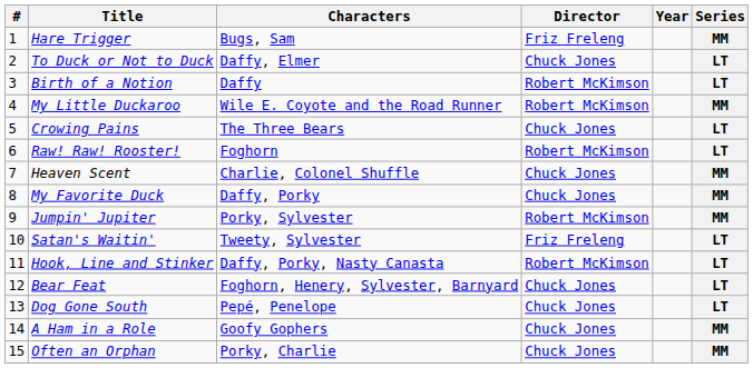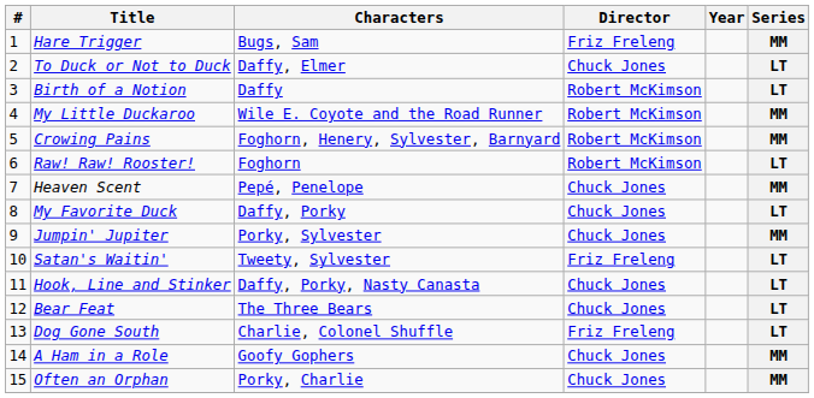 <table class="wikitable sortable">
 <tr>
 <th>#</th>
 <th>Title</th>
 <th>Characters</th>
 <th>Director</th>
 <th>Year</th>
 <th>Series</th>
 </tr>
 <tr>
 <td>1</td>
 <td><em><a href='#'>Hare Trigger</a></em></td>
 <td><a href='#'>Bugs</a>, <a href='#'>Sam</a></td>
 <td><a href='#'>Friz Freleng</a></td>
 <td></td>
 <th>MM</th>
 </tr>
 <tr>
 <td>2</td>
 <td><em><a href='#'>To Duck or Not to Duck</a></em></td>
 <td><a href='#'>Daffy</a>, <a href='#'>Elmer</a></td>
 <td><a href='#'>Chuck Jones</a></td>
 <td></td>
 <th>LT</th>
 </tr>
 <tr>
 <td>3</td>
 <td><em><a href='#'>Birth of a Notion</a></em></td>
 <td><a href='#'>Daffy</a></td>
 <td><a href='#'>Robert McKimson</a></td>
 <td></td>
 <th>LT</th>
 </tr>
 <tr>
 <td>4</td>
 <td><em><a href='#'>My Little Duckaroo</a></em></td>
 <td><a href='#'>Wile E. Coyote and the Road Runner</a></td>
 <td><a href='#'>Robert McKimson</a></td>
 <td></td>
 <th>MM</th>
 </tr>
 <tr>
 <td>5</td>
 <td><em><a href='#'>Crowing Pains</a></em></td>
-<td><a href='#'>The Three Bears</a></td>
-<td><a href='#'>Chuck Jones</a></td>
+<td><a href='#'>Foghorn</a>, <a href='#'>Henery</a>, <a href='#'>Sylvester</a>, <a href='#'>Barnyard</a></td>
+<td><a href='#'>Robert McKimson</a></td>
 <td></td>
-<th>LT</th>
+<th>MM</th>
 </tr>
 <tr>
 <td>6</td>
 <td><em><a href='#'>Raw! Raw! Rooster!</a></em></td>
 <td><a href='#'>Foghorn</a></td>
 <td><a href='#'>Robert McKimson</a></td>
 <td></td>
 <th>LT</th>
 </tr>
 <tr>
 <td>7</td>
 <td><em>Heaven Scent</em></td>
-<td><a href='#'>Charlie</a>, <a href='#'>Colonel Shuffle</a></td>
+<td><a href='#'>Pepé</a>, <a href='#'>Penelope</a></td>
 <td><a href='#'>Chuck Jones</a></td>
 <td></td>
 <th>MM</th>
 </tr>
 <tr>
 <td>8</td>
 <td><em><a href='#'>My Favorite Duck</a></em></td>
 <td><a href='#'>Daffy</a>, <a href='#'>Porky</a></td>
 <td><a href='#'>Chuck Jones</a></td>
 <td></td>
-<th>MM</th>
+<th>LT</th>
 </tr>
 <tr>
 <td>9</td>
 <td><em><a href='#'>Jumpin' Jupiter</a></em></td>
 <td><a href='#'>Porky</a>, <a href='#'>Sylvester</a></td>
-<td><a href='#'>Robert McKimson</a></td>
+<td><a href='#'>Chuck Jones</a></td>
 <td></td>
 <th>MM</th>
 </tr>
 <tr>
 <td>10</td>
 <td><em><a href='#'>Satan's Waitin'</a></em></td>
 <td><a href='#'>Tweety</a>, <a href='#'>Sylvester</a></td>
 <td><a href='#'>Friz Freleng</a></td>
 <td></td>
 <th>LT</th>
 </tr>
 <tr>
 <td>11</td>
 <td><em><a href='#'>Hook, Line and Stinker</a></em></td>
 <td><a href='#'>Daffy</a>, <a href='#'>Porky</a>, <a href='#'>Nasty Canasta</a></td>
-<td><a href='#'>Robert McKimson</a></td>
+<td><a href='#'>Chuck Jones</a></td>
 <td></td>
 <th>LT</th>
 </tr>
 <tr>
 <td>12</td>
 <td><em><a href='#'>Bear Feat</a></em></td>
-<td><a href='#'>Foghorn</a>, <a href='#'>Henery</a>, <a href='#'>Sylvester</a>, <a href='#'>Barnyard</a></td>
+<td><a href='#'>The Three Bears</a></td>
 <td><a href='#'>Chuck Jones</a></td>
 <td></td>
 <th>LT</th>
 </tr>
 <tr>
 <td>13</td>
 <td><em><a href='#'>Dog Gone South</a></em></td>
-<td><a href='#'>Pepé</a>, <a href='#'>Penelope</a></td>
-<td><a href='#'>Chuck Jones</a></td>
+<td><a href='#'>Charlie</a>, <a href='#'>Colonel Shuffle</a></td>
+<td><a href='#'>Friz Freleng</a></td>
 <td></td>
 <th>LT</th>
 </tr>
 <tr>
 <td>14</td>
 <td><em><a href='#'>A Ham in a Role</a></em></td>
 <td><a href='#'>Goofy Gophers</a></td>
 <td><a href='#'>Chuck Jones</a></td>
 <td></td>
 <th>MM</th>
 </tr>
 <tr>
 <td>15</td>
 <td><em><a href='#'>Often an Orphan</a></em></td>
 <td><a href='#'>Porky</a>, <a href='#'>Charlie</a></td>
 <td><a href='#'>Chuck Jones</a></td>
 <td></td>
 <th>MM</th>
 </tr>
 <tr>
 </tr>
 </table>
